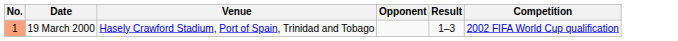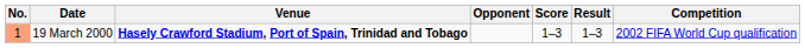 <table class="wikitable sortable">
 <tr>
 <th scope="col">No.</th>
 <th scope="col">Date</th>
 <th scope="col">Venue</th>
 <th scope="col">Opponent</th>
+<th scope="col">Score</th>
 <th scope="col">Result</th>
 <th scope="col">Competition</th>
 </tr>
 <tr>
 <td style="background: lightsalmon; text-align:center">1</td>
 <td>19 March 2000</td>
-<td><a href='#'>Hasely Crawford Stadium</a>, <a href='#'>Port of Spain</a>, Trinidad and Tobago</td>
+<td><strong><a href='#'>Hasely Crawford Stadium</a>, <a href='#'>Port of Spain</a>, Trinidad and Tobago</strong></td>
 <td></td>
+<td style="text-align:center">1–3</td>
 <td style="text-align:center">1–3</td>
 <td><a href='#'>2002 FIFA World Cup qualification</a></td>
 </tr>
 </table>
